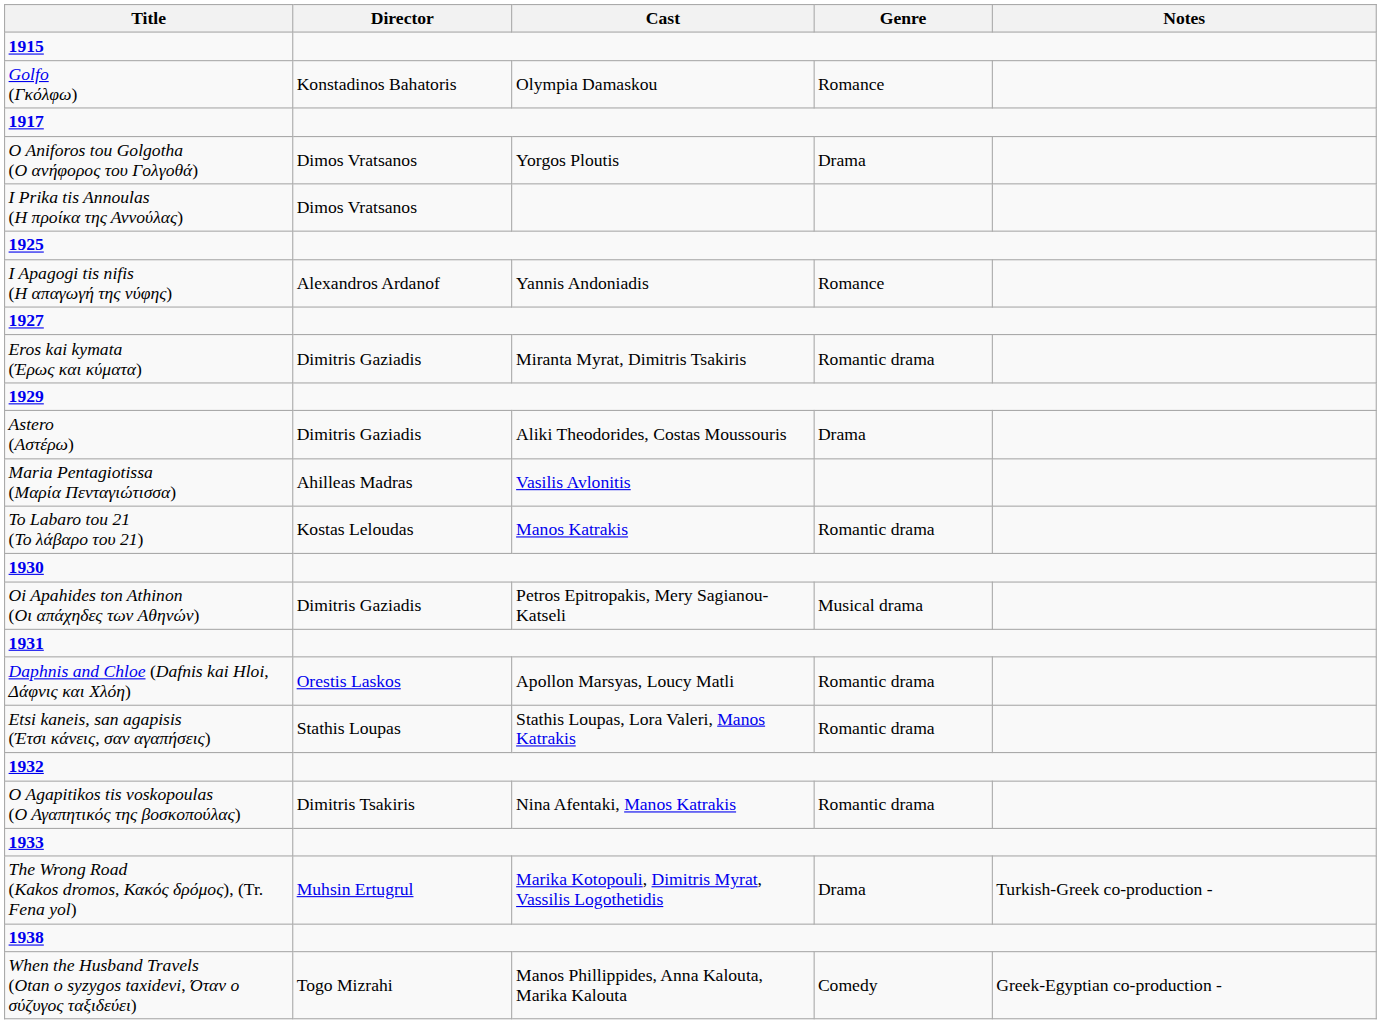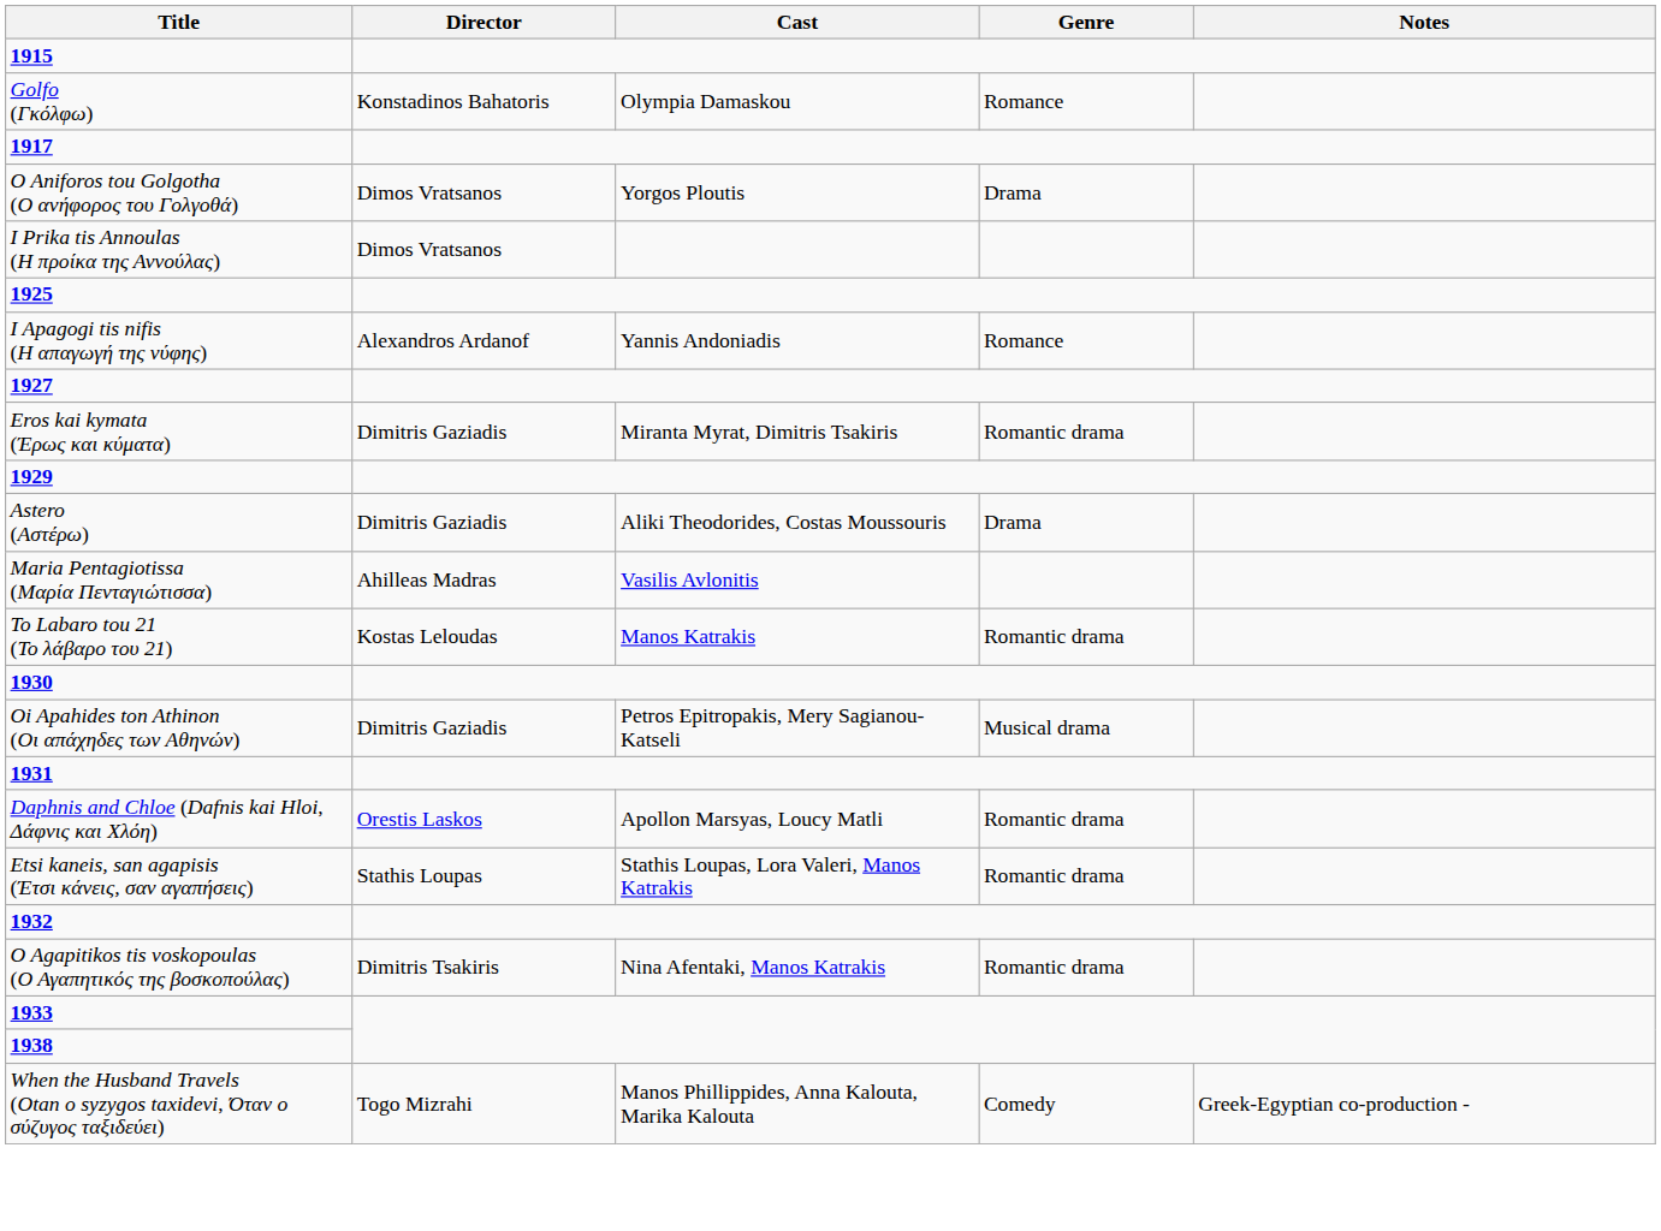 <table class="wikitable">
 <tr>
 <th width=21%>Title</th>
 <th width=16%>Director</th>
 <th width=22%>Cast</th>
 <th width=13%>Genre</th>
 <th width=28%>Notes</th>
 </tr>
 <tr>
 <td><strong><a href='#'>1915</a></strong></td>
 </tr>
 <tr>
 <td><em><a href='#'>Golfo</a></em><br>(<em>Γκόλφω</em>)</td>
 <td>Konstadinos Bahatoris</td>
 <td>Olympia Damaskou</td>
 <td>Romance</td>
 <td></td>
 </tr>
 <tr>
 <td><strong><a href='#'>1917</a></strong></td>
 </tr>
 <tr>
 <td><em>O Aniforos tou Golgotha</em><br>(<em>Ο ανήφορος του Γολγοθά</em>)</td>
 <td>Dimos Vratsanos</td>
 <td>Yorgos Ploutis</td>
 <td>Drama</td>
 <td></td>
 </tr>
 <tr>
 <td><em>I Prika tis Annoulas</em><br>(<em>Η προίκα της Αννούλας</em>)</td>
 <td>Dimos Vratsanos</td>
 <td></td>
 <td></td>
 <td></td>
 </tr>
 <tr>
 <td><strong><a href='#'>1925</a></strong></td>
 </tr>
 <tr>
 <td><em>I Apagogi tis nifis</em><br>(<em>Η απαγωγή της νύφης</em>)</td>
 <td>Alexandros Ardanof</td>
 <td>Yannis Andoniadis</td>
 <td>Romance</td>
 <td></td>
 </tr>
 <tr>
 <td><strong><a href='#'>1927</a></strong></td>
 </tr>
 <tr>
 <td><em>Eros kai kymata</em><br>(<em>Έρως και κύματα</em>)</td>
 <td>Dimitris Gaziadis</td>
 <td>Miranta Myrat, Dimitris Tsakiris</td>
 <td>Romantic drama</td>
 <td></td>
 </tr>
 <tr>
 <td><strong><a href='#'>1929</a></strong></td>
 </tr>
 <tr>
 <td><em>Astero</em><br>(<em>Αστέρω</em>)</td>
 <td>Dimitris Gaziadis</td>
 <td>Aliki Theodorides, Costas Moussouris</td>
 <td>Drama</td>
 <td></td>
 </tr>
 <tr>
 <td><em>Maria Pentagiotissa</em><br>(<em>Μαρία Πενταγιώτισσα</em>)</td>
 <td>Ahilleas Madras</td>
 <td><a href='#'>Vasilis Avlonitis</a></td>
 <td></td>
 <td></td>
 </tr>
 <tr>
 <td><em>To Labaro tou 21</em><br>(<em>Το λάβαρο του 21</em>)</td>
 <td>Kostas Leloudas</td>
 <td><a href='#'>Manos Katrakis</a></td>
 <td>Romantic drama</td>
 <td></td>
 </tr>
 <tr>
 <td><strong><a href='#'>1930</a></strong></td>
 </tr>
 <tr>
 <td><em>Oi Apahides ton Athinon</em><br>(<em>Οι απάχηδες των Αθηνών</em>)</td>
 <td>Dimitris Gaziadis</td>
 <td>Petros Epitropakis, Mery Sagianou-Katseli</td>
 <td>Musical drama</td>
 <td></td>
 </tr>
 <tr>
 <td><strong><a href='#'>1931</a></strong></td>
 </tr>
 <tr>
 <td><em><a href='#'> Daphnis and Chloe</a></em> (<em>Dafnis kai Hloi</em>, <em>Δάφνις και Χλόη</em>)</td>
 <td><a href='#'>Orestis Laskos</a></td>
 <td>Apollon Marsyas, Loucy Matli</td>
 <td>Romantic drama</td>
 <td></td>
 </tr>
 <tr>
 <td><em>Etsi kaneis, san agapisis</em><br>(<em>Έτσι κάνεις, σαν αγαπήσεις</em>)</td>
 <td>Stathis Loupas</td>
 <td>Stathis Loupas, Lora Valeri, <a href='#'>Manos Katrakis</a></td>
 <td>Romantic drama</td>
 <td></td>
 </tr>
 <tr>
 <td><strong><a href='#'>1932</a></strong></td>
 </tr>
 <tr>
 <td><em>O Agapitikos tis voskopoulas</em><br>(<em>Ο Αγαπητικός της βοσκοπούλας</em>)</td>
 <td>Dimitris Tsakiris</td>
 <td>Nina Afentaki, <a href='#'>Manos Katrakis</a></td>
 <td>Romantic drama</td>
 <td></td>
 </tr>
 <tr>
 <td><strong><a href='#'>1933</a></strong></td>
 </tr>
 <tr>
-<td><em>The Wrong Road</em><br>(<em>Kakos dromos</em>, <em>Κακός δρόμος</em>), (Tr. <em>Fena yol</em>)</td>
-<td><a href='#'>Muhsin Ertugrul</a></td>
-<td><a href='#'>Marika Kotopouli</a>, <a href='#'>Dimitris Myrat</a>, <a href='#'>Vassilis Logothetidis</a></td>
-<td>Drama</td>
-<td>Turkish-Greek co-production - </td>
-</tr>
-<tr>
 <td><strong><a href='#'>1938</a></strong></td>
 </tr>
 <tr>
 <td><em>When the Husband Travels</em><br>(<em>Otan o syzygos taxidevi</em>, <em>Όταν ο σύζυγος ταξιδεύει</em>)</td>
 <td>Togo Mizrahi</td>
 <td>Manos Phillippides, Anna Kalouta, Marika Kalouta</td>
 <td>Comedy</td>
 <td>Greek-Egyptian co-production - </td>
 </tr>
 </table>
